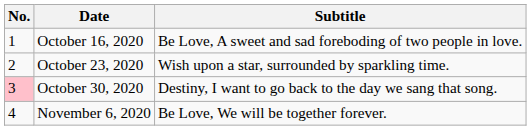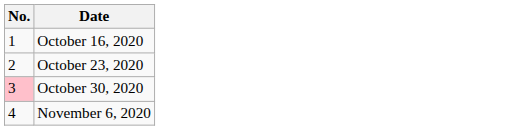 <table class="wikitable">
 <tr>
 <th>No.</th>
 <th>Date</th>
-<th>Subtitle</th>
 </tr>
 <tr>
 <td>1</td>
 <td>October 16, 2020</td>
-<td>Be Love, A sweet and sad foreboding of two people in love.</td>
 </tr>
 <tr>
 <td>2</td>
 <td>October 23, 2020</td>
-<td>Wish upon a star, surrounded by sparkling time.</td>
 </tr>
 <tr>
 <td style="background: pink;">3</td>
 <td>October 30, 2020</td>
-<td>Destiny, I want to go back to the day we sang that song.</td>
 </tr>
 <tr>
 <td>4</td>
 <td>November 6, 2020</td>
-<td>Be Love, We will be together forever.</td>
 </tr>
 </table>
